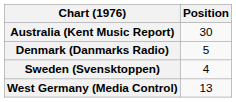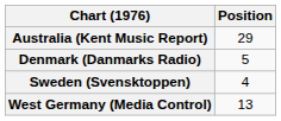 <table class="wikitable sortable plainrowheaders" style="text-align:center">
 <tr>
 <th scope="col">Chart (1976)</th>
 <th scope="col">Position</th>
 </tr>
 <tr>
 <th scope="row">Australia (Kent Music Report)</th>
-<td>30</td>
+<td>29</td>
 </tr>
 <tr>
 <th scope="row">Denmark (Danmarks Radio)</th>
 <td>5</td>
 </tr>
 <tr>
 <th scope="row">Sweden (Svensktoppen)</th>
 <td>4</td>
 </tr>
 <tr>
 <th scope="row">West Germany (Media Control)</th>
 <td>13</td>
 </tr>
 </table>
